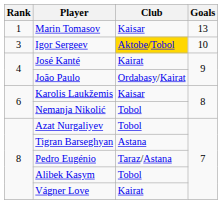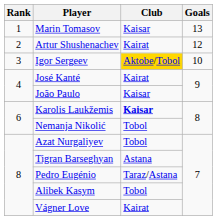 <table class="wikitable" style="text-align:center;">
 <tr>
 <th>Rank</th>
 <th>Player</th>
 <th>Club</th>
 <th>Goals</th>
 </tr>
 <tr>
 <td>1</td>
 <td align="left"> <a href='#'>Marin Tomasov</a></td>
 <td align="left"><a href='#'>Kaisar</a></td>
 <td>13</td>
+</tr>
+<tr>
+<td>2</td>
+<td align="left"> <a href='#'>Artur Shushenachev</a></td>
+<td align="left"><a href='#'>Kairat</a></td>
+<td>12</td>
 </tr>
 <tr>
 <td>3</td>
 <td align="left"> <a href='#'>Igor Sergeev</a></td>
 <td align="left" style="background: gold;"><a href='#'>Aktobe</a>/<a href='#'>Tobol</a></td>
 <td>10</td>
 </tr>
 <tr>
 <td rowspan="2">4</td>
 <td align="left"> <a href='#'>José Kanté</a></td>
 <td align="left"><a href='#'>Kairat</a></td>
 <td rowspan="2">9</td>
 </tr>
 <tr>
 <td align="left"> <a href='#'>João Paulo</a></td>
-<td align="left"><a href='#'>Ordabasy</a>/<a href='#'>Kairat</a></td>
+<td align="left"><a href='#'>Kaisar</a></td>
 </tr>
 <tr>
 <td rowspan="2">6</td>
 <td align="left"> <a href='#'>Karolis Laukžemis</a></td>
-<td align="left"><a href='#'>Kaisar</a></td>
+<td align="left"><strong><a href='#'>Kaisar</a></strong></td>
 <td rowspan="2">8</td>
 </tr>
 <tr>
 <td align="left"> <a href='#'>Nemanja Nikolić</a></td>
 <td align="left"><a href='#'>Tobol</a></td>
 </tr>
 <tr>
 <td rowspan="5">8</td>
 <td align="left"> <a href='#'>Azat Nurgaliyev</a></td>
 <td align="left"><a href='#'>Tobol</a></td>
 <td rowspan="5">7</td>
 </tr>
 <tr>
 <td align="left"> <a href='#'>Tigran Barseghyan</a></td>
 <td align="left"><a href='#'>Astana</a></td>
 </tr>
 <tr>
 <td align="left"> <a href='#'>Pedro Eugénio</a></td>
 <td align="left"><a href='#'>Taraz</a>/<a href='#'>Astana</a></td>
 </tr>
 <tr>
 <td align="left"> <a href='#'>Alibek Kasym</a></td>
 <td align="left"><a href='#'>Tobol</a></td>
 </tr>
 <tr>
 <td align="left"> <a href='#'>Vágner Love</a></td>
 <td align="left"><a href='#'>Kairat</a></td>
 </tr>
 </table>
